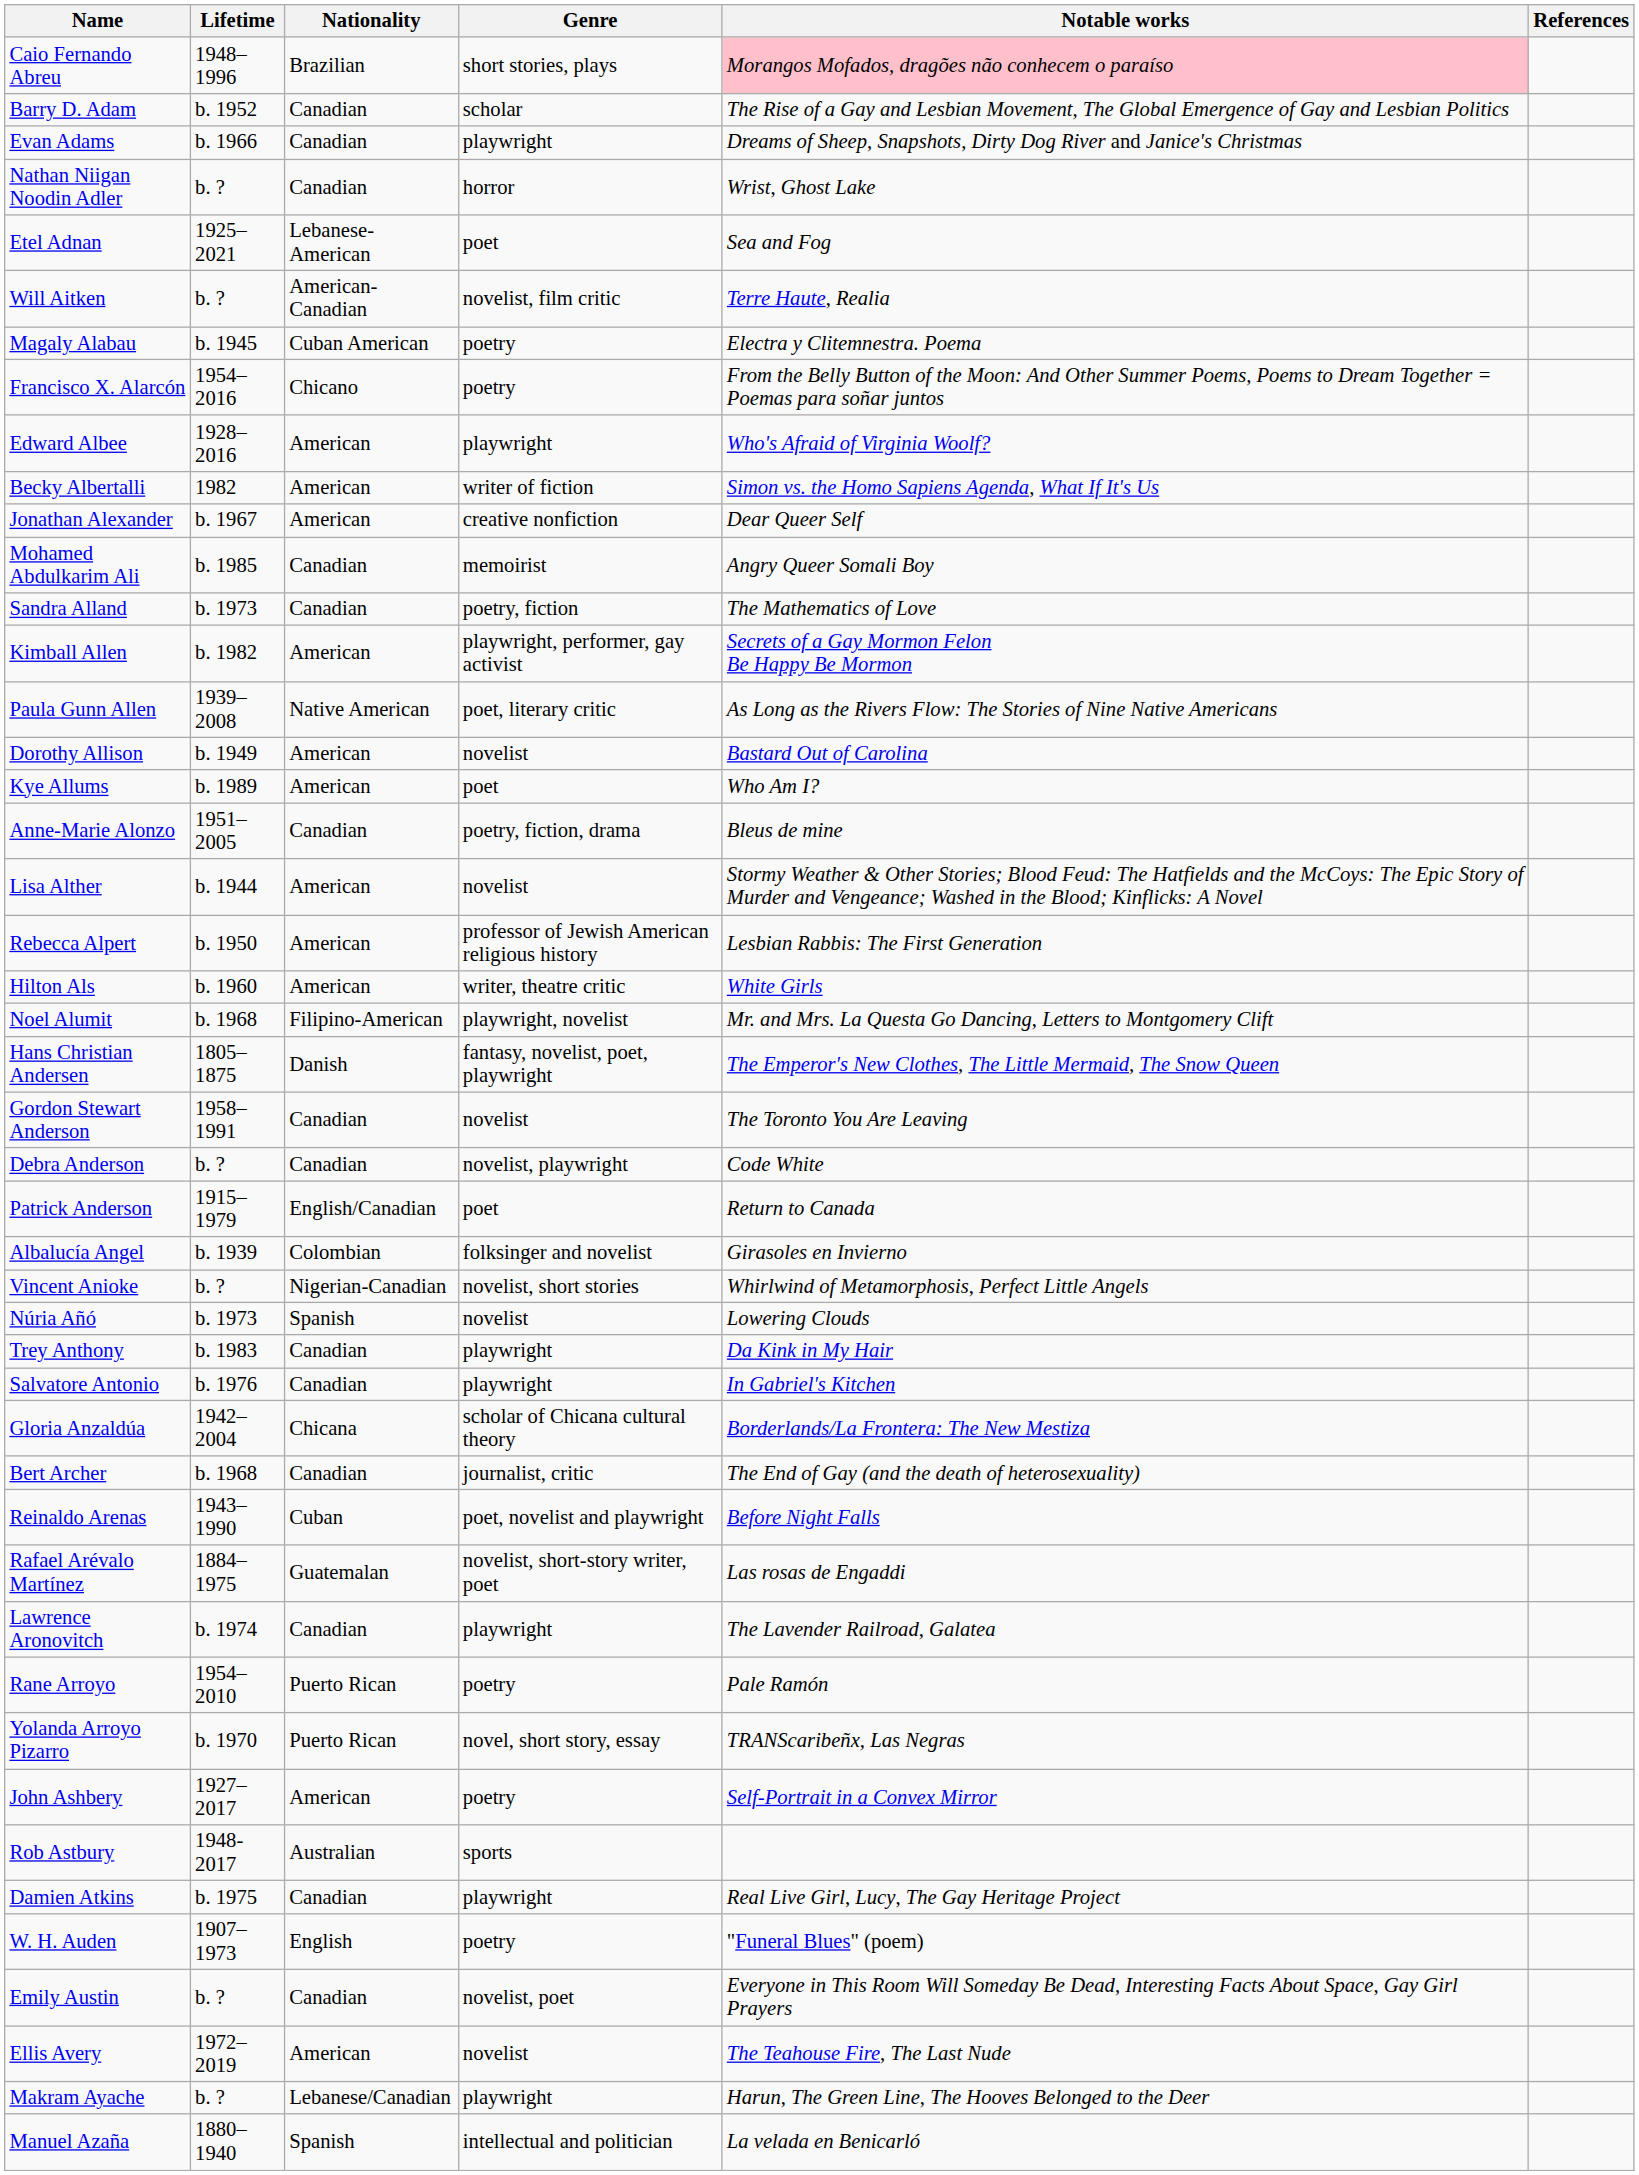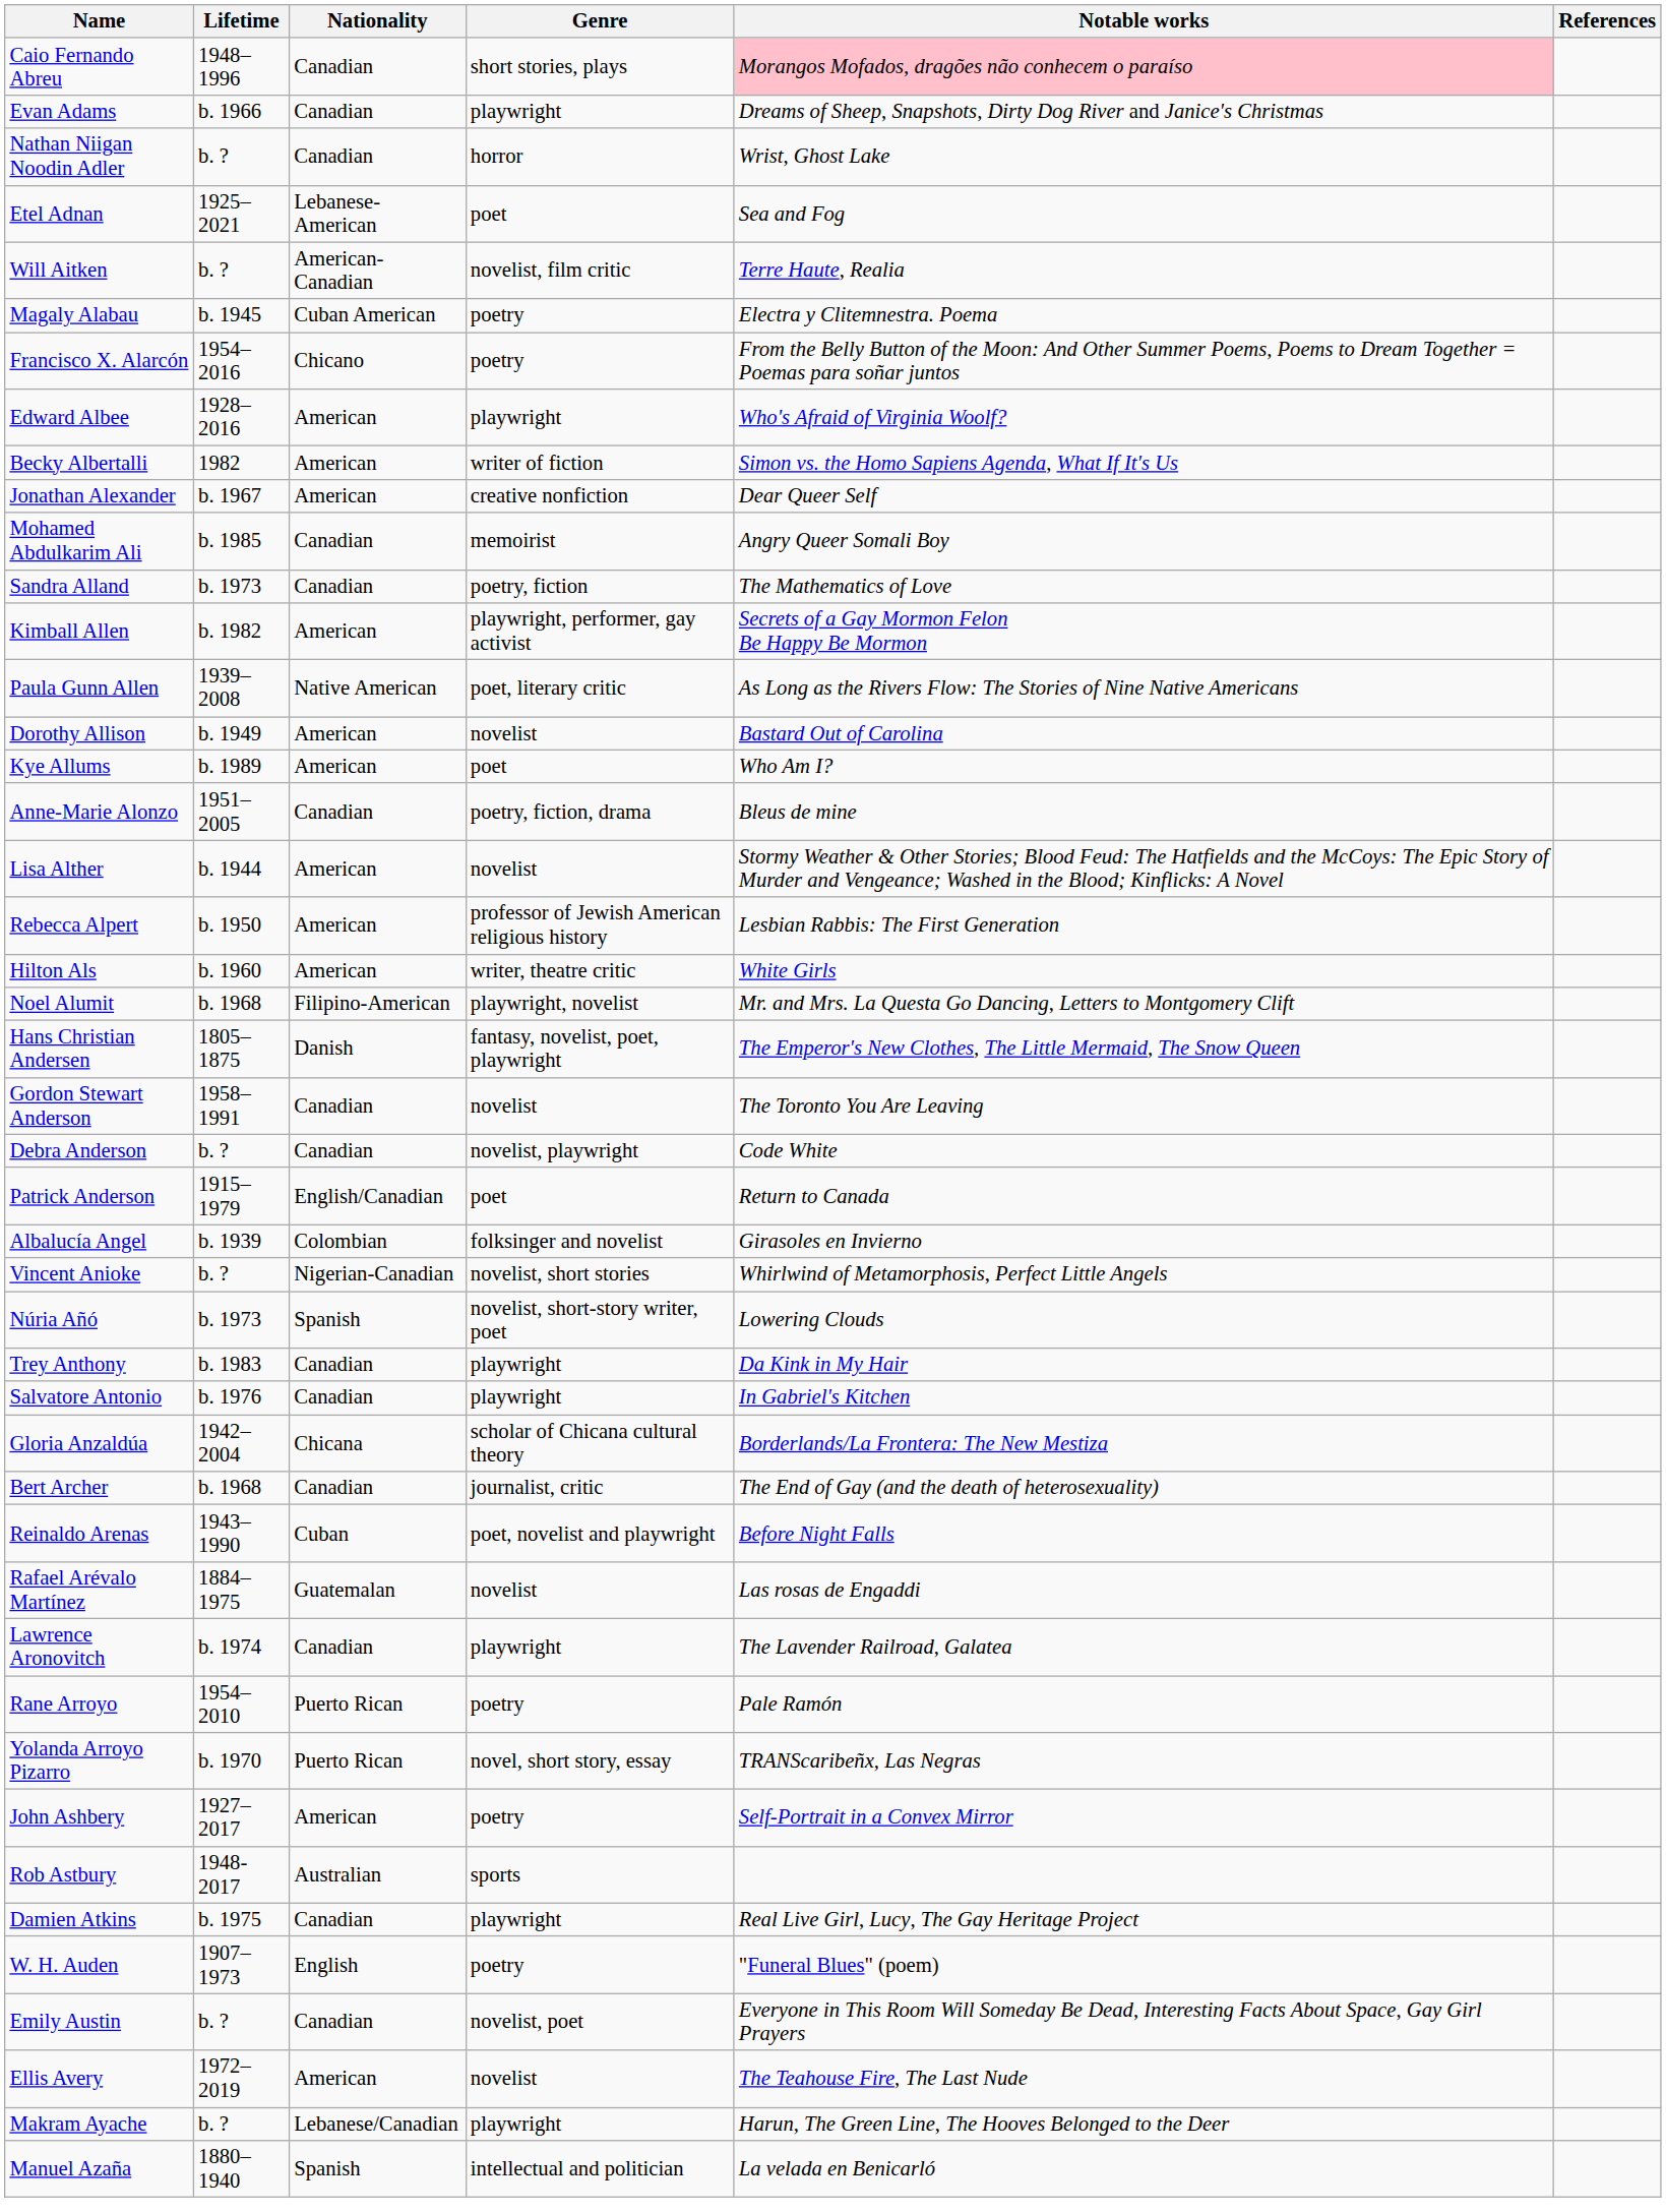 <table class="wikitable" style="width:100%;">
 <tr>
 <th>Name</th>
 <th>Lifetime</th>
 <th>Nationality</th>
 <th>Genre</th>
 <th>Notable works</th>
 <th>References</th>
 </tr>
 <tr>
 <td><a href='#'>Caio Fernando Abreu</a></td>
 <td>1948–1996</td>
-<td>Brazilian</td>
+<td>Canadian</td>
 <td>short stories, plays</td>
 <td style="background: pink;"><em>Morangos Mofados, dragões não conhecem o paraíso</em></td>
-<td></td>
-</tr>
-<tr>
-<td><a href='#'>Barry D. Adam</a></td>
-<td>b. 1952</td>
-<td>Canadian</td>
-<td>scholar</td>
-<td><em>The Rise of a Gay and Lesbian Movement, The Global Emergence of Gay and Lesbian Politics</em></td>
 <td></td>
 </tr>
 <tr>
 <td><a href='#'>Evan Adams</a></td>
 <td>b. 1966</td>
 <td>Canadian</td>
 <td>playwright</td>
 <td><em>Dreams of Sheep</em>, <em>Snapshots</em>, <em>Dirty Dog River</em> and <em>Janice's Christmas</em></td>
 <td></td>
 </tr>
 <tr>
 <td><a href='#'>Nathan Niigan Noodin Adler</a></td>
 <td>b. ?</td>
 <td>Canadian</td>
 <td>horror</td>
 <td><em>Wrist</em>, <em>Ghost Lake</em></td>
 <td></td>
 </tr>
 <tr>
 <td><a href='#'>Etel Adnan</a></td>
 <td>1925–2021</td>
 <td>Lebanese-American</td>
 <td>poet</td>
 <td><em>Sea and Fog</em></td>
 <td></td>
 </tr>
 <tr>
 <td><a href='#'>Will Aitken</a></td>
 <td>b. ?</td>
 <td>American-Canadian</td>
 <td>novelist, film critic</td>
 <td><em><a href='#'>Terre Haute</a></em>, <em>Realia</em></td>
 <td></td>
 </tr>
 <tr>
 <td><a href='#'>Magaly Alabau</a></td>
 <td>b. 1945</td>
 <td>Cuban American</td>
 <td>poetry</td>
 <td><em>Electra y Clitemnestra. Poema</em></td>
 <td></td>
 </tr>
 <tr>
 <td><a href='#'>Francisco X. Alarcón</a></td>
 <td>1954–2016</td>
 <td>Chicano</td>
 <td>poetry</td>
 <td><em>From the Belly Button of the Moon: And Other Summer Poems, Poems to Dream Together = Poemas para soñar juntos</em></td>
 <td></td>
 </tr>
 <tr>
 <td><a href='#'>Edward Albee</a></td>
 <td>1928–2016</td>
 <td>American</td>
 <td>playwright</td>
 <td><em><a href='#'>Who's Afraid of Virginia Woolf?</a></em></td>
 <td></td>
 </tr>
 <tr>
 <td><a href='#'>Becky Albertalli</a></td>
 <td>1982</td>
 <td>American</td>
 <td>writer of fiction</td>
 <td><em><a href='#'>Simon vs. the Homo Sapiens Agenda</a></em>, <em><a href='#'>What If It's Us</a></em></td>
 <td></td>
 </tr>
 <tr>
 <td><a href='#'>Jonathan Alexander</a></td>
 <td>b. 1967</td>
 <td>American</td>
 <td>creative nonfiction</td>
 <td><em>Dear Queer Self</em></td>
 <td></td>
 </tr>
 <tr>
 <td><a href='#'>Mohamed Abdulkarim Ali</a></td>
 <td>b. 1985</td>
 <td>Canadian</td>
 <td>memoirist</td>
 <td><em>Angry Queer Somali Boy</em></td>
 <td></td>
 </tr>
 <tr>
 <td><a href='#'>Sandra Alland</a></td>
 <td>b. 1973</td>
 <td>Canadian</td>
 <td>poetry, fiction</td>
 <td><em>The Mathematics of Love</em></td>
 <td></td>
 </tr>
 <tr>
 <td><a href='#'>Kimball Allen</a></td>
 <td>b. 1982</td>
 <td>American</td>
 <td>playwright, performer, gay activist</td>
 <td><em><a href='#'>Secrets of a Gay Mormon Felon</a></em><br> <em><a href='#'>Be Happy Be Mormon</a></em></td>
 <td></td>
 </tr>
 <tr>
 <td><a href='#'>Paula Gunn Allen</a></td>
 <td>1939–2008</td>
 <td>Native American</td>
 <td>poet, literary critic</td>
 <td><em>As Long as the Rivers Flow: The Stories of Nine Native Americans</em></td>
 <td></td>
 </tr>
 <tr>
 <td><a href='#'>Dorothy Allison</a></td>
 <td>b. 1949</td>
 <td>American</td>
 <td>novelist</td>
 <td><em><a href='#'>Bastard Out of Carolina</a></em></td>
 <td></td>
 </tr>
 <tr>
 <td><a href='#'>Kye Allums</a></td>
 <td>b. 1989</td>
 <td>American</td>
 <td>poet</td>
 <td><em>Who Am I?</em></td>
 <td></td>
 </tr>
 <tr>
 <td><a href='#'>Anne-Marie Alonzo</a></td>
 <td>1951–2005</td>
 <td>Canadian</td>
 <td>poetry, fiction, drama</td>
 <td><em>Bleus de mine</em></td>
 <td></td>
 </tr>
 <tr>
 <td><a href='#'>Lisa Alther</a></td>
 <td>b. 1944</td>
 <td>American</td>
 <td>novelist</td>
 <td><em>Stormy Weather & Other Stories; Blood Feud: The Hatfields and the McCoys: The Epic Story of Murder and Vengeance; Washed in the Blood; Kinflicks: A Novel</em></td>
 <td></td>
 </tr>
 <tr>
 <td><a href='#'>Rebecca Alpert</a></td>
 <td>b. 1950</td>
 <td>American</td>
 <td>professor of Jewish American religious history</td>
 <td><em>Lesbian Rabbis: The First Generation</em></td>
 <td></td>
 </tr>
 <tr>
 <td><a href='#'>Hilton Als</a></td>
 <td>b. 1960</td>
 <td>American</td>
 <td>writer, theatre critic</td>
 <td><em><a href='#'>White Girls</a></em></td>
 <td></td>
 </tr>
 <tr>
 <td><a href='#'>Noel Alumit</a></td>
 <td>b. 1968</td>
 <td>Filipino-American</td>
 <td>playwright, novelist</td>
 <td><em>Mr. and Mrs. La Questa Go Dancing</em>, <em>Letters to Montgomery Clift</em></td>
 <td></td>
 </tr>
 <tr>
 <td><a href='#'>Hans Christian Andersen</a></td>
 <td>1805–1875</td>
 <td>Danish</td>
 <td>fantasy, novelist, poet, playwright</td>
 <td><em><a href='#'>The Emperor's New Clothes</a>, <a href='#'>The Little Mermaid</a>, <a href='#'>The Snow Queen</a></em></td>
 <td></td>
 </tr>
 <tr>
 <td><a href='#'>Gordon Stewart Anderson</a></td>
 <td>1958–1991</td>
 <td>Canadian</td>
 <td>novelist</td>
 <td><em>The Toronto You Are Leaving</em></td>
 <td></td>
 </tr>
 <tr>
 <td><a href='#'>Debra Anderson</a></td>
 <td>b. ?</td>
 <td>Canadian</td>
 <td>novelist, playwright</td>
 <td><em>Code White</em></td>
 <td></td>
 </tr>
 <tr>
 <td><a href='#'>Patrick Anderson</a></td>
 <td>1915–1979</td>
 <td>English/Canadian</td>
 <td>poet</td>
 <td><em>Return to Canada</em></td>
 <td></td>
 </tr>
 <tr>
 <td><a href='#'>Albalucía Angel</a></td>
 <td>b. 1939</td>
 <td>Colombian</td>
 <td>folksinger and novelist</td>
 <td><em>Girasoles en Invierno</em></td>
 <td></td>
 </tr>
 <tr>
 <td><a href='#'>Vincent Anioke</a></td>
 <td>b. ?</td>
 <td>Nigerian-Canadian</td>
 <td>novelist, short stories</td>
 <td><em>Whirlwind of Metamorphosis</em>, <em>Perfect Little Angels</em></td>
 <td></td>
 </tr>
 <tr>
 <td><a href='#'>Núria Añó</a></td>
 <td>b. 1973</td>
 <td>Spanish</td>
-<td>novelist</td>
+<td>novelist, short-story writer, poet</td>
 <td><em>Lowering Clouds</em></td>
 <td></td>
 </tr>
 <tr>
 <td><a href='#'>Trey Anthony</a></td>
 <td>b. 1983</td>
 <td>Canadian</td>
 <td>playwright</td>
 <td><em><a href='#'>Da Kink in My Hair</a></em></td>
 <td></td>
 </tr>
 <tr>
 <td><a href='#'>Salvatore Antonio</a></td>
 <td>b. 1976</td>
 <td>Canadian</td>
 <td>playwright</td>
 <td><em><a href='#'>In Gabriel's Kitchen</a></em></td>
 <td></td>
 </tr>
 <tr>
 <td><a href='#'>Gloria Anzaldúa</a></td>
 <td>1942–2004</td>
 <td>Chicana</td>
 <td>scholar of Chicana cultural theory</td>
 <td><em><a href='#'>Borderlands/La Frontera: The New Mestiza</a></em></td>
 <td></td>
 </tr>
 <tr>
 <td><a href='#'>Bert Archer</a></td>
 <td>b. 1968</td>
 <td>Canadian</td>
 <td>journalist, critic</td>
 <td><em>The End of Gay (and the death of heterosexuality)</em></td>
 <td></td>
 </tr>
 <tr>
 <td><a href='#'>Reinaldo Arenas</a></td>
 <td>1943–1990</td>
 <td>Cuban</td>
 <td>poet, novelist and playwright</td>
 <td><em><a href='#'>Before Night Falls</a></em></td>
 <td></td>
 </tr>
 <tr>
 <td><a href='#'>Rafael Arévalo Martínez</a></td>
 <td>1884–1975</td>
 <td>Guatemalan</td>
-<td>novelist, short-story writer, poet</td>
+<td>novelist</td>
 <td><em>Las rosas de Engaddi</em></td>
 <td></td>
 </tr>
 <tr>
 <td><a href='#'>Lawrence Aronovitch</a></td>
 <td>b. 1974</td>
 <td>Canadian</td>
 <td>playwright</td>
 <td><em>The Lavender Railroad</em>, <em>Galatea</em></td>
 <td></td>
 </tr>
 <tr>
 <td><a href='#'>Rane Arroyo</a></td>
 <td>1954–2010</td>
 <td>Puerto Rican</td>
 <td>poetry</td>
 <td><em>Pale Ramón</em></td>
 <td></td>
 </tr>
 <tr>
 <td><a href='#'>Yolanda Arroyo Pizarro</a></td>
 <td>b. 1970</td>
 <td>Puerto Rican</td>
 <td>novel, short story, essay</td>
 <td><em>TRANScaribeñx,</em> <em>Las Negras</em></td>
 <td></td>
 </tr>
 <tr>
 <td><a href='#'>John Ashbery</a></td>
 <td>1927–2017</td>
 <td>American</td>
 <td>poetry</td>
 <td><em><a href='#'>Self-Portrait in a Convex Mirror</a></em></td>
 <td></td>
 </tr>
 <tr>
 <td><a href='#'>Rob Astbury</a></td>
 <td>1948-2017</td>
 <td>Australian</td>
 <td>sports</td>
 <td></td>
 <td></td>
 </tr>
 <tr>
 <td><a href='#'>Damien Atkins</a></td>
 <td>b. 1975</td>
 <td>Canadian</td>
 <td>playwright</td>
 <td><em>Real Live Girl</em>, <em>Lucy</em>, <em>The Gay Heritage Project</em></td>
 <td></td>
 </tr>
 <tr>
 <td><a href='#'>W. H. Auden</a></td>
 <td>1907–1973</td>
 <td>English</td>
 <td>poetry</td>
 <td>"<a href='#'>Funeral Blues</a>" (poem)</td>
 <td></td>
 </tr>
 <tr>
 <td><a href='#'>Emily Austin</a></td>
 <td>b. ?</td>
 <td>Canadian</td>
 <td>novelist, poet</td>
 <td><em>Everyone in This Room Will Someday Be Dead</em>, <em>Interesting Facts About Space</em>, <em>Gay Girl Prayers</em></td>
 <td></td>
 </tr>
 <tr>
 <td><a href='#'>Ellis Avery</a></td>
 <td>1972–2019</td>
 <td>American</td>
 <td>novelist</td>
 <td><em><a href='#'>The Teahouse Fire</a></em>, <em>The Last Nude</em></td>
 <td></td>
 </tr>
 <tr>
 <td><a href='#'>Makram Ayache</a></td>
 <td>b. ?</td>
 <td>Lebanese/Canadian</td>
 <td>playwright</td>
 <td><em>Harun</em>, <em>The Green Line</em>, <em>The Hooves Belonged to the Deer</em></td>
 <td></td>
 </tr>
 <tr>
 <td><a href='#'>Manuel Azaña</a></td>
 <td>1880–1940</td>
 <td>Spanish</td>
 <td>intellectual and politician</td>
 <td><em>La velada en Benicarló</em></td>
 <td></td>
 </tr>
 </table>
